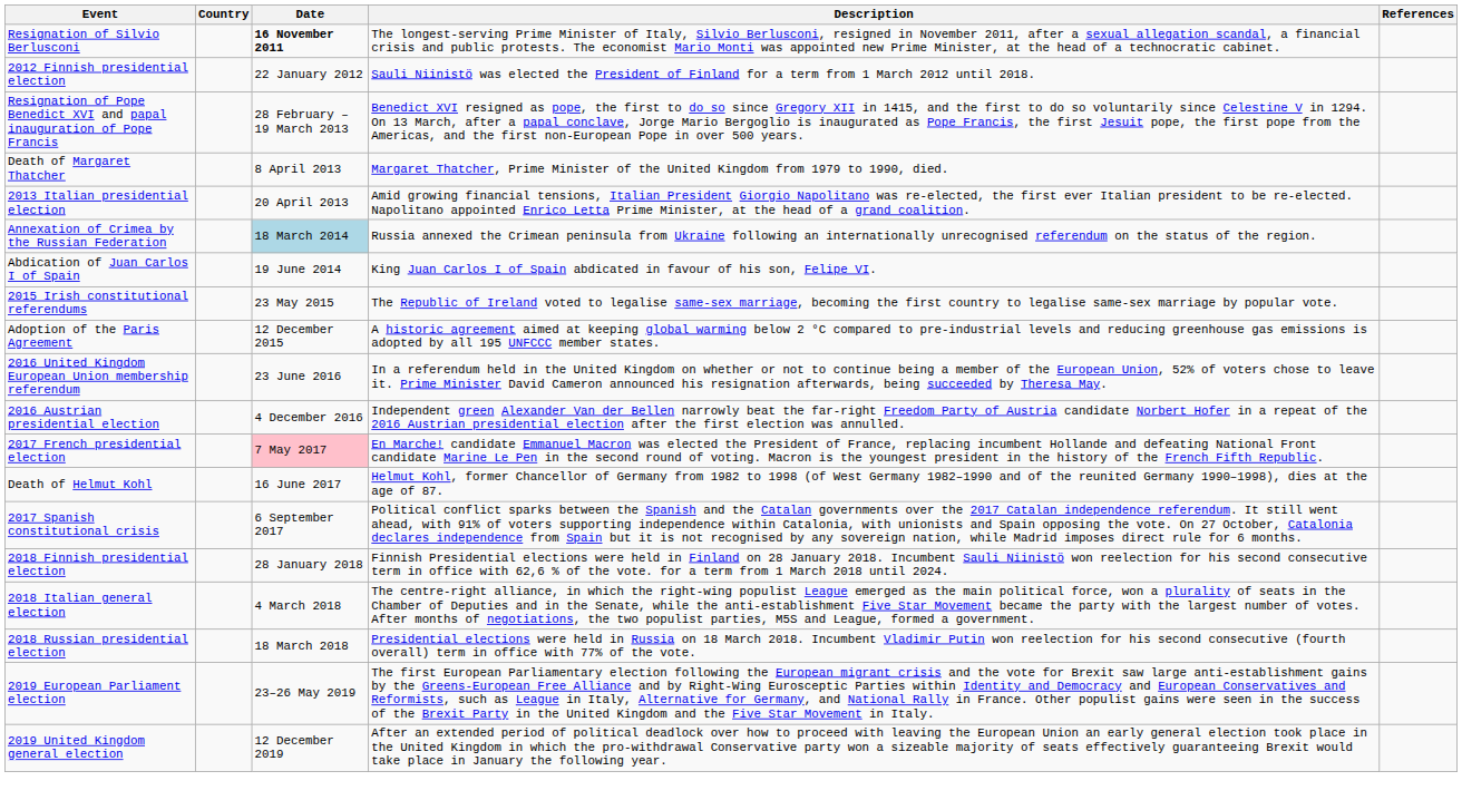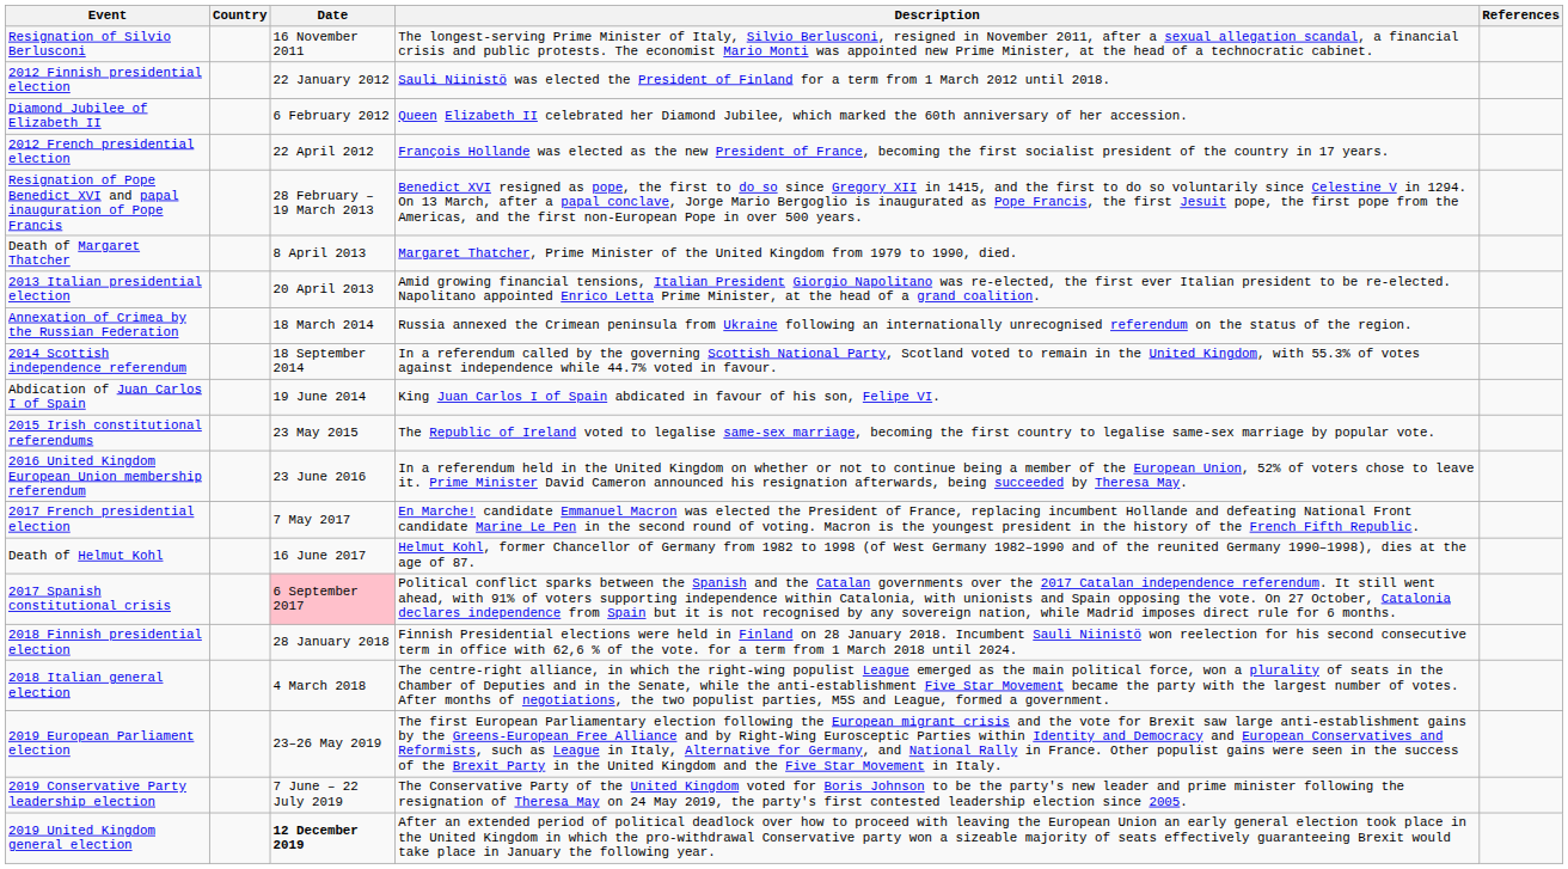 <table class="wikitable sortable mw-collapsible">
 <tr>
 <th style="width:200px;">Event</th>
 <th>Country</th>
 <th style="width:120px;">Date</th>
 <th>Description</th>
 <th>References</th>
 </tr>
 <tr>
 <td><a href='#'>Resignation of Silvio Berlusconi</a></td>
 <td></td>
-<td><strong>16 November 2011</strong></td>
+<td>16 November 2011</td>
 <td>The longest-serving Prime Minister of Italy, <a href='#'>Silvio Berlusconi</a>, resigned in November 2011, after a <a href='#'>sexual allegation scandal</a>, a financial crisis and public protests. The economist <a href='#'>Mario Monti</a> was appointed new Prime Minister, at the head of a technocratic cabinet.</td>
 <td></td>
 </tr>
 <tr>
 <td><a href='#'>2012 Finnish presidential election</a></td>
 <td></td>
 <td>22 January 2012</td>
 <td><a href='#'>Sauli Niinistö</a> was elected the <a href='#'>President of Finland</a> for a term from 1 March 2012 until 2018.</td>
+</tr>
+<tr>
+<td><a href='#'>Diamond Jubilee of Elizabeth II</a></td>
+<td></td>
+<td>6 February 2012</td>
+<td><a href='#'>Queen</a> <a href='#'>Elizabeth II</a> celebrated her Diamond Jubilee, which marked the 60th anniversary of her accession.</td>
+<td></td>
+</tr>
+<tr>
+<td><a href='#'>2012 French presidential election</a></td>
+<td></td>
+<td>22 April 2012</td>
+<td><a href='#'>François Hollande</a> was elected as the new <a href='#'>President of France</a>, becoming the first socialist president of the country in 17 years.</td>
+<td></td>
 </tr>
 <tr>
 <td><a href='#'>Resignation of Pope Benedict XVI</a> and <a href='#'>papal inauguration of Pope Francis</a></td>
 <td></td>
 <td>28 February – 19 March 2013</td>
 <td><a href='#'>Benedict XVI</a> resigned as <a href='#'>pope</a>, the first to <a href='#'>do so</a> since <a href='#'>Gregory XII</a> in 1415, and the first to do so voluntarily since <a href='#'>Celestine V</a> in 1294. On 13 March, after a <a href='#'>papal conclave</a>, Jorge Mario Bergoglio is inaugurated as <a href='#'>Pope Francis</a>, the first <a href='#'>Jesuit</a> pope, the first pope from the Americas, and the first non-European Pope in over 500 years.</td>
 <td></td>
 </tr>
 <tr>
 <td>Death of <a href='#'>Margaret Thatcher</a></td>
 <td></td>
 <td>8 April 2013</td>
 <td><a href='#'>Margaret Thatcher</a>, Prime Minister of the United Kingdom from 1979 to 1990, died.</td>
 <td></td>
 </tr>
 <tr>
 <td><a href='#'>2013 Italian presidential election</a></td>
 <td></td>
 <td>20 April 2013</td>
 <td>Amid growing financial tensions, <a href='#'>Italian President</a> <a href='#'>Giorgio Napolitano</a> was re-elected, the first ever Italian president to be re-elected. Napolitano appointed <a href='#'>Enrico Letta</a> Prime Minister, at the head of a <a href='#'>grand coalition</a>.</td>
 <td></td>
 </tr>
 <tr>
 <td><a href='#'>Annexation of Crimea by the Russian Federation</a></td>
 <td></td>
-<td style="background: lightblue;">18 March 2014</td>
+<td>18 March 2014</td>
 <td>Russia annexed the Crimean peninsula from <a href='#'>Ukraine</a> following an internationally unrecognised <a href='#'>referendum</a> on the status of the region.</td>
+<td></td>
+</tr>
+<tr>
+<td><a href='#'>2014 Scottish independence referendum</a></td>
+<td></td>
+<td>18 September 2014</td>
+<td>In a referendum called by the governing <a href='#'>Scottish National Party</a>, Scotland voted to remain in the <a href='#'>United Kingdom</a>, with 55.3% of votes against independence while 44.7% voted in favour.</td>
 <td></td>
 </tr>
 <tr>
 <td>Abdication of <a href='#'>Juan Carlos I of Spain</a></td>
 <td></td>
 <td>19 June 2014</td>
 <td>King <a href='#'>Juan Carlos I of Spain</a> abdicated in favour of his son, <a href='#'>Felipe VI</a>.</td>
 <td></td>
 </tr>
 <tr>
 <td><a href='#'>2015 Irish constitutional referendums</a></td>
 <td></td>
 <td>23 May 2015</td>
 <td>The <a href='#'>Republic of Ireland</a> voted to legalise <a href='#'>same-sex marriage</a>, becoming the first country to legalise same-sex marriage by popular vote.</td>
 <td></td>
 </tr>
 <tr>
-<td>Adoption of the <a href='#'>Paris Agreement</a></td>
-<td></td>
-<td>12 December 2015</td>
-<td>A <a href='#'>historic agreement</a> aimed at keeping <a href='#'>global warming</a> below 2 °C compared to pre-industrial levels and reducing greenhouse gas emissions is adopted by all 195 <a href='#'>UNFCCC</a> member states.</td>
-<td></td>
-</tr>
-<tr>
 <td><a href='#'>2016 United Kingdom European Union membership referendum</a></td>
 <td></td>
 <td>23 June 2016</td>
 <td>In a referendum held in the United Kingdom on whether or not to continue being a member of the <a href='#'>European Union</a>, 52% of voters chose to leave it. <a href='#'>Prime Minister</a> David Cameron announced his resignation afterwards, being <a href='#'>succeeded</a> by <a href='#'>Theresa May</a>.</td>
 <td></td>
 </tr>
 <tr>
-<td><a href='#'>2016 Austrian presidential election</a></td>
-<td></td>
-<td>4 December 2016</td>
-<td>Independent <a href='#'>green</a> <a href='#'>Alexander Van der Bellen</a> narrowly beat the far-right <a href='#'>Freedom Party of Austria</a> candidate <a href='#'>Norbert Hofer</a> in a repeat of the <a href='#'>2016 Austrian presidential election</a> after the first election was annulled.</td>
-<td></td>
-</tr>
-<tr>
 <td><a href='#'>2017 French presidential election</a></td>
 <td></td>
-<td style="background: pink;">7 May 2017</td>
+<td>7 May 2017</td>
 <td><a href='#'>En Marche!</a> candidate <a href='#'>Emmanuel Macron</a> was elected the President of France, replacing incumbent Hollande and defeating National Front candidate <a href='#'>Marine Le Pen</a> in the second round of voting. Macron is the youngest president in the history of the <a href='#'>French Fifth Republic</a>.</td>
 <td></td>
 </tr>
 <tr>
 <td>Death of <a href='#'>Helmut Kohl</a></td>
 <td></td>
 <td>16 June 2017</td>
 <td><a href='#'>Helmut Kohl</a>, former Chancellor of Germany from 1982 to 1998 (of West Germany 1982–1990 and of the reunited Germany 1990–1998), dies at the age of 87.</td>
 <td></td>
 </tr>
 <tr>
 <td><a href='#'>2017 Spanish constitutional crisis</a></td>
 <td></td>
-<td>6 September 2017</td>
+<td style="background: pink;">6 September 2017</td>
 <td>Political conflict sparks between the <a href='#'>Spanish</a> and the <a href='#'>Catalan</a> governments over the <a href='#'>2017 Catalan independence referendum</a>. It still went ahead, with 91% of voters supporting independence within Catalonia, with unionists and Spain opposing the vote. On 27 October, <a href='#'>Catalonia declares independence</a> from <a href='#'>Spain</a> but it is not recognised by any sovereign nation, while Madrid imposes direct rule for 6 months.</td>
 <td></td>
 </tr>
 <tr>
 <td><a href='#'>2018 Finnish presidential election</a></td>
 <td></td>
 <td>28 January 2018</td>
 <td>Finnish Presidential elections were held in <a href='#'>Finland</a> on 28 January 2018. Incumbent <a href='#'>Sauli Niinistö</a> won reelection for his second consecutive term in office with 62,6 % of the vote. for a term from 1 March 2018 until 2024.</td>
 </tr>
 <tr>
 <td><a href='#'>2018 Italian general election</a></td>
 <td></td>
 <td>4 March 2018</td>
 <td>The centre-right alliance, in which the right-wing populist <a href='#'>League</a> emerged as the main political force, won a <a href='#'>plurality</a> of seats in the Chamber of Deputies and in the Senate, while the anti-establishment <a href='#'>Five Star Movement</a> became the party with the largest number of votes. After months of <a href='#'>negotiations</a>, the two populist parties, M5S and League, formed a government.</td>
 <td></td>
 </tr>
 <tr>
-<td><a href='#'>2018 Russian presidential election</a></td>
-<td></td>
-<td>18 March 2018</td>
-<td><a href='#'>Presidential elections</a> were held in <a href='#'>Russia</a> on 18 March 2018. Incumbent <a href='#'>Vladimir Putin</a> won reelection for his second consecutive (fourth overall) term in office with 77% of the vote.</td>
-<td></td>
-</tr>
-<tr>
 <td><a href='#'>2019 European Parliament election</a></td>
 <td></td>
 <td>23–26 May 2019</td>
 <td>The first European Parliamentary election following the <a href='#'>European migrant crisis</a> and the vote for Brexit saw large anti-establishment gains by the <a href='#'>Greens-European Free Alliance</a> and by Right-Wing Eurosceptic Parties within <a href='#'>Identity and Democracy</a> and <a href='#'>European Conservatives and Reformists</a>, such as <a href='#'>League</a> in Italy, <a href='#'>Alternative for Germany</a>, and <a href='#'>National Rally</a> in France. Other populist gains were seen in the success of the <a href='#'>Brexit Party</a> in the United Kingdom and the <a href='#'>Five Star Movement</a> in Italy.</td>
 <td></td>
 </tr>
 <tr>
+<td><a href='#'>2019 Conservative Party leadership election</a></td>
+<td></td>
+<td>7 June – 22 July 2019</td>
+<td>The Conservative Party of the <a href='#'>United Kingdom</a> voted for <a href='#'>Boris Johnson</a> to be the party's new leader and prime minister following the resignation of <a href='#'>Theresa May</a> on 24 May 2019, the party's first contested leadership election since <a href='#'>2005</a>.</td>
+<td></td>
+</tr>
+<tr>
 <td><a href='#'>2019 United Kingdom general election</a></td>
 <td></td>
-<td>12 December 2019</td>
+<td><strong>12 December 2019</strong></td>
 <td>After an extended period of political deadlock over how to proceed with leaving the European Union an early general election took place in the United Kingdom in which the pro-withdrawal Conservative party won a sizeable majority of seats effectively guaranteeing Brexit would take place in January the following year.</td>
 <td></td>
 </tr>
 </table>
